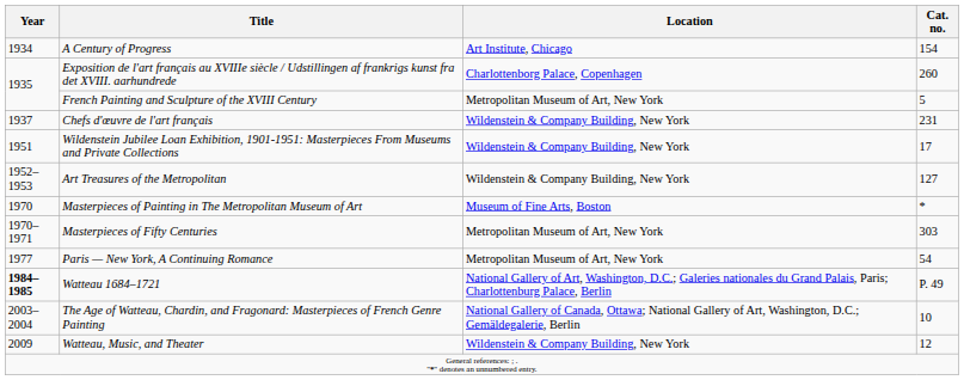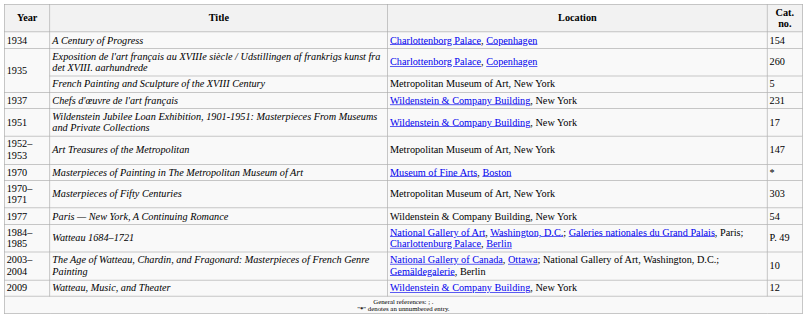 <table class="wikitable">
 <tr>
 <th>Year</th>
 <th>Title</th>
 <th>Location</th>
 <th>Cat. no.</th>
 </tr>
 <tr>
 <td>1934</td>
 <td><em>A Century of Progress</em></td>
-<td><a href='#'>Art Institute</a>, <a href='#'>Chicago</a></td>
+<td><a href='#'>Charlottenborg Palace</a>, <a href='#'>Copenhagen</a></td>
 <td>154</td>
 </tr>
 <tr>
 <td rowspan="2">1935</td>
 <td><em>Exposition de l'art français au XVIIIe siècle / Udstillingen af frankrigs kunst fra det XVIII. aarhundrede</em></td>
 <td><a href='#'>Charlottenborg Palace</a>, <a href='#'>Copenhagen</a></td>
 <td>260</td>
 </tr>
 <tr>
 <td><em>French Painting and Sculpture of the XVIII Century</em></td>
 <td>Metropolitan Museum of Art, New York</td>
 <td>5</td>
 </tr>
 <tr>
 <td>1937</td>
 <td><em>Chefs d'œuvre de l'art français</em></td>
 <td><a href='#'>Wildenstein & Company Building</a>, New York</td>
 <td>231</td>
 </tr>
 <tr>
 <td>1951</td>
 <td><em>Wildenstein Jubilee Loan Exhibition, 1901-1951: Masterpieces From Museums and Private Collections</em></td>
 <td><a href='#'>Wildenstein & Company Building</a>, New York</td>
 <td>17</td>
 </tr>
 <tr>
 <td>1952–1953</td>
 <td><em>Art Treasures of the Metropolitan</em></td>
-<td>Wildenstein & Company Building, New York</td>
-<td>127</td>
+<td>Metropolitan Museum of Art, New York</td>
+<td>147</td>
 </tr>
 <tr>
 <td>1970</td>
 <td><em>Masterpieces of Painting in The Metropolitan Museum of Art</em></td>
 <td><a href='#'>Museum of Fine Arts</a>, <a href='#'>Boston</a></td>
 <td>*</td>
 </tr>
 <tr>
 <td>1970–1971</td>
 <td><em>Masterpieces of Fifty Centuries</em></td>
 <td>Metropolitan Museum of Art, New York</td>
 <td>303</td>
 </tr>
 <tr>
 <td>1977</td>
 <td><em>Paris — New York, A Continuing Romance</em></td>
-<td>Metropolitan Museum of Art, New York</td>
+<td>Wildenstein & Company Building, New York</td>
 <td>54</td>
 </tr>
 <tr>
-<td><strong>1984–1985</strong></td>
+<td>1984–1985</td>
 <td><em>Watteau 1684–1721</em></td>
 <td><a href='#'>National Gallery of Art</a>, <a href='#'>Washington, D.C.</a>; <a href='#'>Galeries nationales du Grand Palais</a>, Paris; <a href='#'>Charlottenburg Palace</a>, <a href='#'>Berlin</a></td>
 <td>P. 49</td>
 </tr>
 <tr>
 <td>2003–2004</td>
 <td><em>The Age of Watteau, Chardin, and Fragonard: Masterpieces of French Genre Painting</em></td>
 <td><a href='#'>National Gallery of Canada</a>, <a href='#'>Ottawa</a>; National Gallery of Art, Washington, D.C.; <a href='#'>Gemäldegalerie</a>, Berlin</td>
 <td>10</td>
 </tr>
 <tr>
 <td>2009</td>
 <td><em>Watteau, Music, and Theater</em></td>
 <td><a href='#'>Wildenstein & Company Building</a>, New York</td>
 <td>12</td>
 </tr>
 <tr class="sortbottom">
 <td colspan=10 style=font-size:8pt; align=center>General references: ; .<br>"<strong>*</strong>" denotes an unnumbered entry.</td>
 </tr>
 </table>
